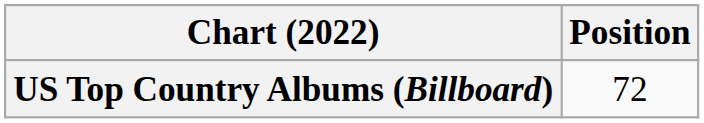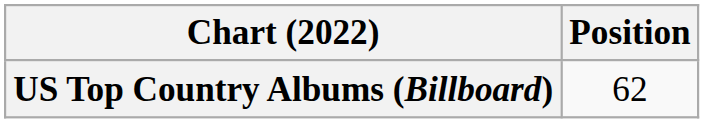 <table class="wikitable plainrowheaders" style="text-align:center">
 <tr>
 <th scope="col">Chart (2022)</th>
 <th scope="col">Position</th>
 </tr>
 <tr>
 <th scope="row">US Top Country Albums (<em>Billboard</em>)</th>
-<td>72</td>
+<td>62</td>
 </tr>
 </table>
